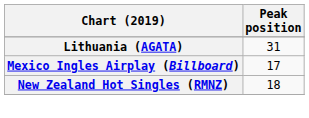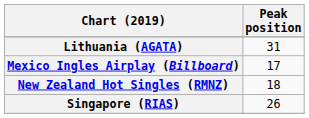 <table class="wikitable sortable plainrowheaders" style="text-align:center">
 <tr>
 <th scope="col">Chart (2019)</th>
 <th scope="col">Peak<br>position</th>
 </tr>
 <tr>
 </tr>
 <tr>
 <th scope="row">Lithuania (<a href='#'>AGATA</a>)</th>
 <td>31</td>
 </tr>
 <tr>
 <th scope="row"><a href='#'>Mexico Ingles Airplay</a> (<em><a href='#'>Billboard</a></em>)</th>
 <td>17</td>
 </tr>
 <tr>
 <th scope="row"><a href='#'>New Zealand Hot Singles</a> (<a href='#'>RMNZ</a>)</th>
 <td>18</td>
 </tr>
 <tr>
+<th scope="row">Singapore (<a href='#'>RIAS</a>)</th>
+<td>26</td>
+</tr>
+<tr>
 </tr>
 </table>
